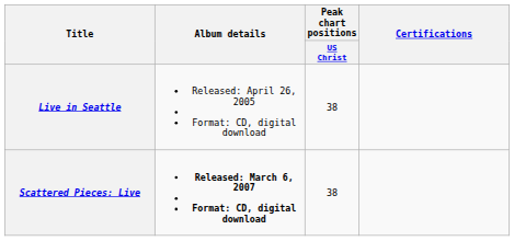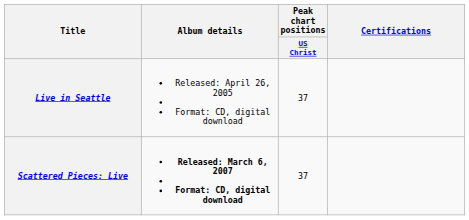 <table class="wikitable plainrowheaders" style="text-align:center;">
 <tr>
 <th scope="col" rowspan="2" style="width:16em;">Title</th>
 <th scope="col" rowspan="2" style="width:16em;">Album details</th>
 <th scope="col" colspan="1">Peak chart positions</th>
 <th scope="col" rowspan="2" style="width:16em;"><a href='#'>Certifications</a></th>
 </tr>
 <tr>
 <th style="width:3em; font-size:90%"><a href='#'>US<br>Christ</a><br></th>
 </tr>
 <tr>
 <th scope="row"><em><a href='#'>Live in Seattle</a></em></th>
 <td><br><ul><li>Released: April 26, 2005</li><li></li><li>Format: CD, digital download</li></ul></td>
-<td>38</td>
+<td>37</td>
 <td></td>
 </tr>
 <tr>
 <th scope="row"><em><a href='#'>Scattered Pieces: Live</a></em></th>
 <td><strong><br><ul><li>Released: March 6, 2007</li><li></li><li>Format: CD, digital download</li></ul></strong></td>
-<td>38</td>
+<td>37</td>
 <td></td>
 </tr>
 </table>
